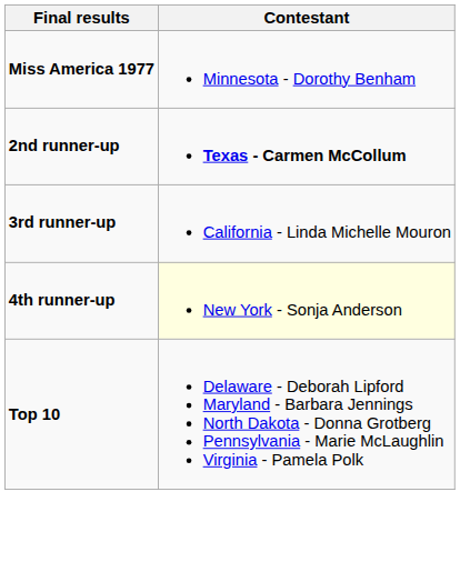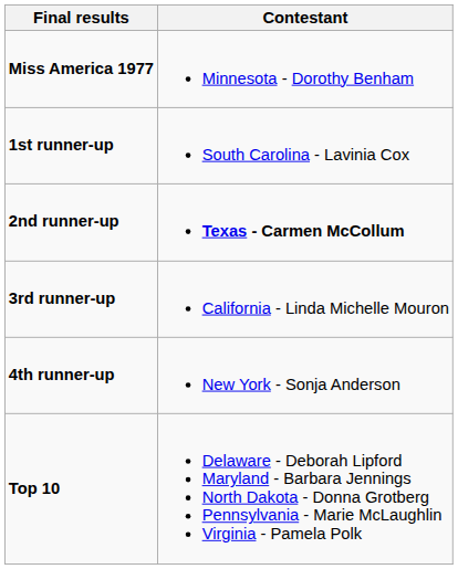 <table class="wikitable">
 <tr>
 <th>Final results</th>
 <th>Contestant</th>
 </tr>
 <tr>
 <td><strong>Miss America 1977</strong></td>
 <td><br><ul><li> <a href='#'>Minnesota</a> - <a href='#'>Dorothy Benham</a></li></ul></td>
+</tr>
+<tr>
+<td><strong>1st runner-up</strong></td>
+<td><br><ul><li> <a href='#'>South Carolina</a> - Lavinia Cox</li></ul></td>
 </tr>
 <tr>
 <td><strong>2nd runner-up</strong></td>
 <td><strong><br><ul><li> <a href='#'>Texas</a> - Carmen McCollum</li></ul></strong></td>
 </tr>
 <tr>
 <td><strong>3rd runner-up</strong></td>
 <td><br><ul><li> <a href='#'>California</a> - Linda Michelle Mouron</li></ul></td>
 </tr>
 <tr>
 <td><strong>4th runner-up</strong></td>
-<td style="background: lightyellow;"><br><ul><li> <a href='#'>New York</a> - Sonja Anderson</li></ul></td>
+<td><br><ul><li> <a href='#'>New York</a> - Sonja Anderson</li></ul></td>
 </tr>
 <tr>
 <td><strong>Top 10</strong></td>
 <td><br><ul><li> <a href='#'>Delaware</a> - Deborah Lipford</li><li> <a href='#'>Maryland</a> - Barbara Jennings</li><li> <a href='#'>North Dakota</a> - Donna Grotberg</li><li> <a href='#'>Pennsylvania</a> - Marie McLaughlin</li><li> <a href='#'>Virginia</a> - Pamela Polk</li></ul></td>
 </tr>
 </table>
